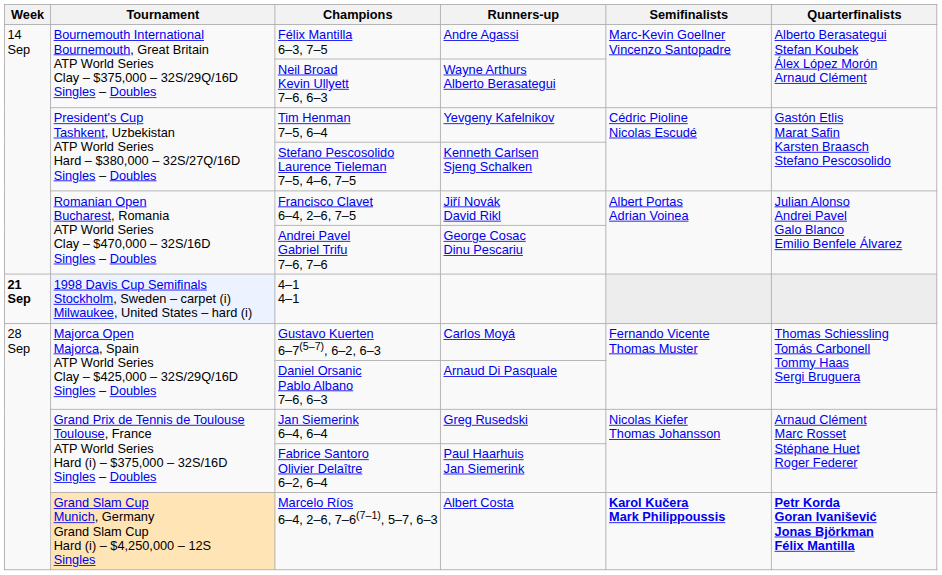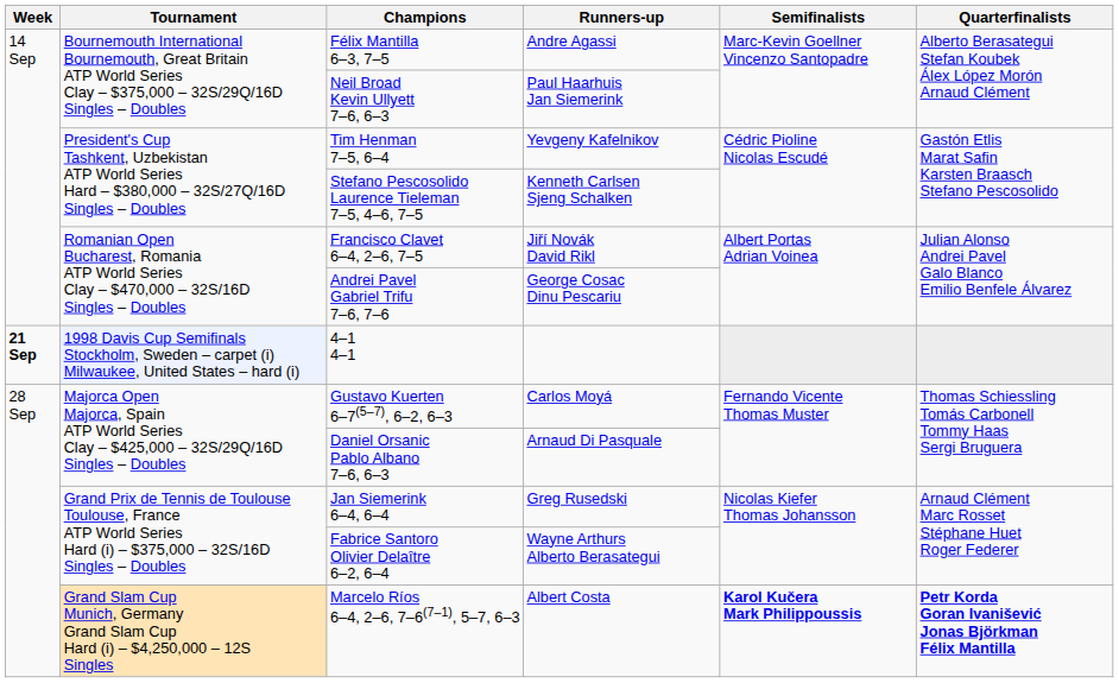 <table class=wikitable style=font-size:95%>
 <tr>
 <th style="width:48px;">Week</th>
 <th style="width:260px;">Tournament</th>
 <th style="width:190px;">Champions</th>
 <th style="width:190px;">Runners-up</th>
 <th style="width:190px;">Semifinalists</th>
 <th style="width:190px;">Quarterfinalists</th>
 </tr>
 <tr valign=top>
 <td rowspan=6>14 Sep</td>
 <td rowspan=2><a href='#'>Bournemouth International</a><br><a href='#'>Bournemouth</a>, Great Britain <br>ATP World Series<br>Clay – $375,000 – 32S/29Q/16D<br><a href='#'>Singles</a> – <a href='#'>Doubles</a></td>
 <td> <a href='#'>Félix Mantilla</a><br>6–3, 7–5</td>
 <td> <a href='#'>Andre Agassi</a></td>
 <td rowspan=2> <a href='#'>Marc-Kevin Goellner</a><br>  <a href='#'>Vincenzo Santopadre</a></td>
 <td rowspan=2> <a href='#'>Alberto Berasategui</a><br> <a href='#'>Stefan Koubek</a><br> <a href='#'>Álex López Morón</a><br> <a href='#'>Arnaud Clément</a></td>
 </tr>
 <tr valign=top>
 <td> <a href='#'>Neil Broad</a><br> <a href='#'>Kevin Ullyett</a><br>7–6, 6–3</td>
-<td> <a href='#'>Wayne Arthurs</a><br> <a href='#'>Alberto Berasategui</a></td>
+<td> <a href='#'>Paul Haarhuis</a><br> <a href='#'>Jan Siemerink</a></td>
 </tr>
 <tr valign=top>
 <td rowspan=2><a href='#'>President's Cup</a><br><a href='#'>Tashkent</a>, Uzbekistan <br>ATP World Series<br>Hard – $380,000 – 32S/27Q/16D<br><a href='#'>Singles</a> – <a href='#'>Doubles</a></td>
 <td> <a href='#'>Tim Henman</a><br>7–5, 6–4</td>
 <td> <a href='#'>Yevgeny Kafelnikov</a></td>
 <td rowspan=2> <a href='#'>Cédric Pioline</a><br>  <a href='#'>Nicolas Escudé</a></td>
 <td rowspan=2> <a href='#'>Gastón Etlis</a><br> <a href='#'>Marat Safin</a><br> <a href='#'>Karsten Braasch</a><br> <a href='#'>Stefano Pescosolido</a></td>
 </tr>
 <tr valign=top>
 <td> <a href='#'>Stefano Pescosolido</a><br> <a href='#'>Laurence Tieleman</a><br>7–5, 4–6, 7–5</td>
 <td> <a href='#'>Kenneth Carlsen</a><br> <a href='#'>Sjeng Schalken</a></td>
 </tr>
 <tr valign=top>
 <td rowspan=2><a href='#'>Romanian Open</a><br><a href='#'>Bucharest</a>, Romania<br>ATP World Series<br>Clay – $470,000 – 32S/16D<br><a href='#'>Singles</a> – <a href='#'>Doubles</a></td>
 <td> <a href='#'>Francisco Clavet</a><br>6–4, 2–6, 7–5</td>
 <td> <a href='#'>Jiří Novák</a><br> <a href='#'>David Rikl</a></td>
 <td rowspan=2> <a href='#'>Albert Portas</a><br>  <a href='#'>Adrian Voinea</a></td>
 <td rowspan=2> <a href='#'>Julian Alonso</a><br> <a href='#'>Andrei Pavel</a><br> <a href='#'>Galo Blanco</a><br> <a href='#'>Emilio Benfele Álvarez</a></td>
 </tr>
 <tr valign=top>
 <td> <a href='#'>Andrei Pavel</a><br> <a href='#'>Gabriel Trifu</a><br>7–6, 7–6</td>
 <td> <a href='#'>George Cosac</a><br> <a href='#'>Dinu Pescariu</a></td>
 </tr>
 <tr valign=top>
 <td><strong>21 Sep</strong></td>
 <td style="background:#ecf2ff;"><a href='#'>1998 Davis Cup Semifinals</a><br> <a href='#'>Stockholm</a>, Sweden – carpet (i)<br> <a href='#'>Milwaukee</a>, United States – hard (i)</td>
 <td> 4–1<br> 4–1</td>
 <td><br></td>
 <td style="background:#ededed;"></td>
 <td style="background:#ededed;"></td>
 </tr>
 <tr valign=top>
 <td rowspan=5>28 Sep</td>
 <td rowspan=2><a href='#'>Majorca Open</a><br><a href='#'>Majorca</a>, Spain<br>ATP World Series<br>Clay – $425,000 – 32S/29Q/16D<br><a href='#'>Singles</a> – <a href='#'>Doubles</a></td>
 <td> <a href='#'>Gustavo Kuerten</a><br>6–7<sup>(5–7)</sup>, 6–2, 6–3</td>
 <td> <a href='#'>Carlos Moyá</a></td>
 <td rowspan=2> <a href='#'>Fernando Vicente</a><br> <a href='#'>Thomas Muster</a></td>
 <td rowspan=2> <a href='#'>Thomas Schiessling</a><br> <a href='#'>Tomás Carbonell</a><br> <a href='#'>Tommy Haas</a><br> <a href='#'>Sergi Bruguera</a></td>
 </tr>
 <tr valign=top>
 <td> <a href='#'>Daniel Orsanic</a><br> <a href='#'>Pablo Albano</a> <br> 7–6, 6–3</td>
 <td> <a href='#'>Arnaud Di Pasquale</a></td>
 </tr>
 <tr valign=top>
 <td rowspan=2><a href='#'>Grand Prix de Tennis de Toulouse</a><br><a href='#'>Toulouse</a>, France<br>ATP World Series<br>Hard (i) – $375,000 – 32S/16D<br><a href='#'>Singles</a> – <a href='#'>Doubles</a></td>
 <td> <a href='#'>Jan Siemerink</a><br>6–4, 6–4</td>
 <td> <a href='#'>Greg Rusedski</a></td>
 <td rowspan=2> <a href='#'>Nicolas Kiefer</a><br>  <a href='#'>Thomas Johansson</a></td>
 <td rowspan=2> <a href='#'>Arnaud Clément</a><br> <a href='#'>Marc Rosset</a><br> <a href='#'>Stéphane Huet</a><br> <a href='#'>Roger Federer</a></td>
 </tr>
 <tr valign=top>
 <td> <a href='#'>Fabrice Santoro</a><br> <a href='#'>Olivier Delaître</a><br>6–2, 6–4</td>
-<td> <a href='#'>Paul Haarhuis</a><br> <a href='#'>Jan Siemerink</a></td>
+<td> <a href='#'>Wayne Arthurs</a><br> <a href='#'>Alberto Berasategui</a></td>
 </tr>
 <tr valign=top>
 <td style="background:moccasin;"><a href='#'>Grand Slam Cup</a><br><a href='#'>Munich</a>, Germany<br>Grand Slam Cup<br> Hard (i) – $4,250,000 – 12S <br><a href='#'>Singles</a></td>
 <td> <a href='#'>Marcelo Ríos</a><br> 6–4, 2–6, 7–6<sup>(7–1)</sup>, 5–7, 6–3</td>
 <td> <a href='#'>Albert Costa</a></td>
 <td><strong> <a href='#'>Karol Kučera</a><br> <a href='#'>Mark Philippoussis</a></strong></td>
 <td><strong> <a href='#'>Petr Korda</a><br> <a href='#'>Goran Ivanišević</a><br> <a href='#'>Jonas Björkman</a><br> <a href='#'>Félix Mantilla</a></strong></td>
 </tr>
 </table>
